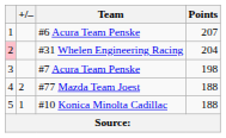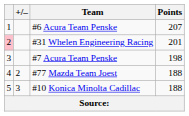 <table class="wikitable" style="font-size: 95%;">
 <tr>
 <th scope="col"></th>
 <th scope="col">+/–</th>
 <th scope="col">Team</th>
 <th scope="col">Points</th>
 </tr>
 <tr>
 <td align=center>1</td>
 <td align="left"></td>
 <td> #6 <a href='#'>Acura Team Penske</a></td>
 <td align=right>207</td>
 </tr>
 <tr>
 <td align=center style="background: pink;">2</td>
 <td align="left"></td>
 <td> #31 <a href='#'>Whelen Engineering Racing</a></td>
-<td align=right>204</td>
+<td align=right>201</td>
 </tr>
 <tr>
 <td align=center>3</td>
 <td align="left"></td>
 <td> #7 <a href='#'>Acura Team Penske</a></td>
 <td align=right>198</td>
 </tr>
 <tr>
 <td align=center>4</td>
 <td align="left"> 2</td>
 <td> #77 <a href='#'>Mazda Team Joest</a></td>
 <td align=right>188</td>
 </tr>
 <tr>
 <td align=center>5</td>
-<td align="left"> 1</td>
+<td align="left"> 3</td>
 <td> #10 <a href='#'>Konica Minolta Cadillac</a></td>
 <td align=right>188</td>
 </tr>
 <tr>
 <th colspan=5>Source:</th>
 </tr>
 </table>
